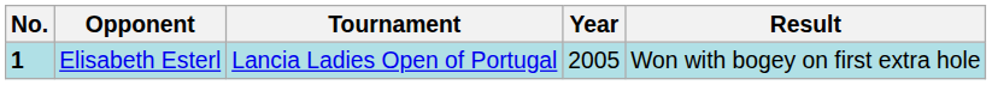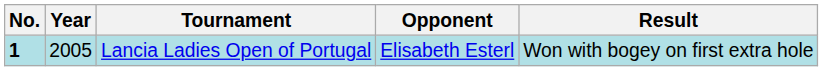 <table class="wikitable" style="font-size:95%;">
 <tr>
 <th>No.</th>
+<th>Year</th>
+<th>Tournament</th>
 <th>Opponent</th>
-<th>Tournament</th>
-<th>Year</th>
 <th>Result</th>
 </tr>
 <tr style="background:#B0E0E6;">
 <td><strong>1</strong></td>
+<td>2005</td>
+<td><a href='#'>Lancia Ladies Open of Portugal</a></td>
 <td> <a href='#'>Elisabeth Esterl</a></td>
-<td><a href='#'>Lancia Ladies Open of Portugal</a></td>
-<td>2005</td>
 <td>Won with bogey on first extra hole</td>
 </tr>
 </table>
